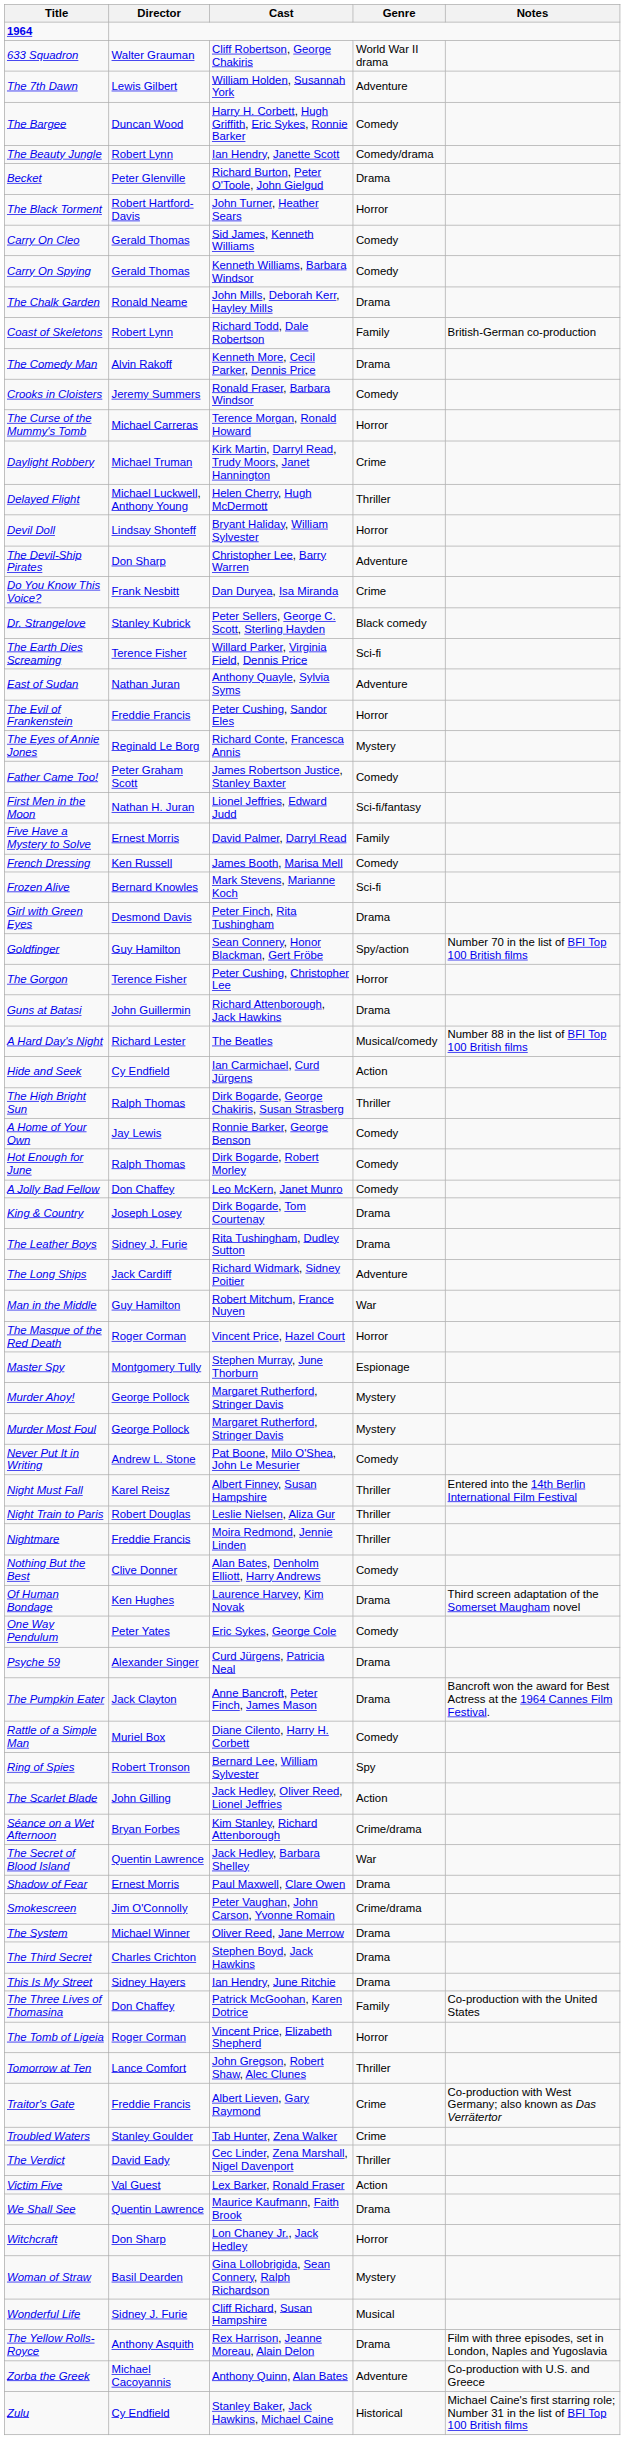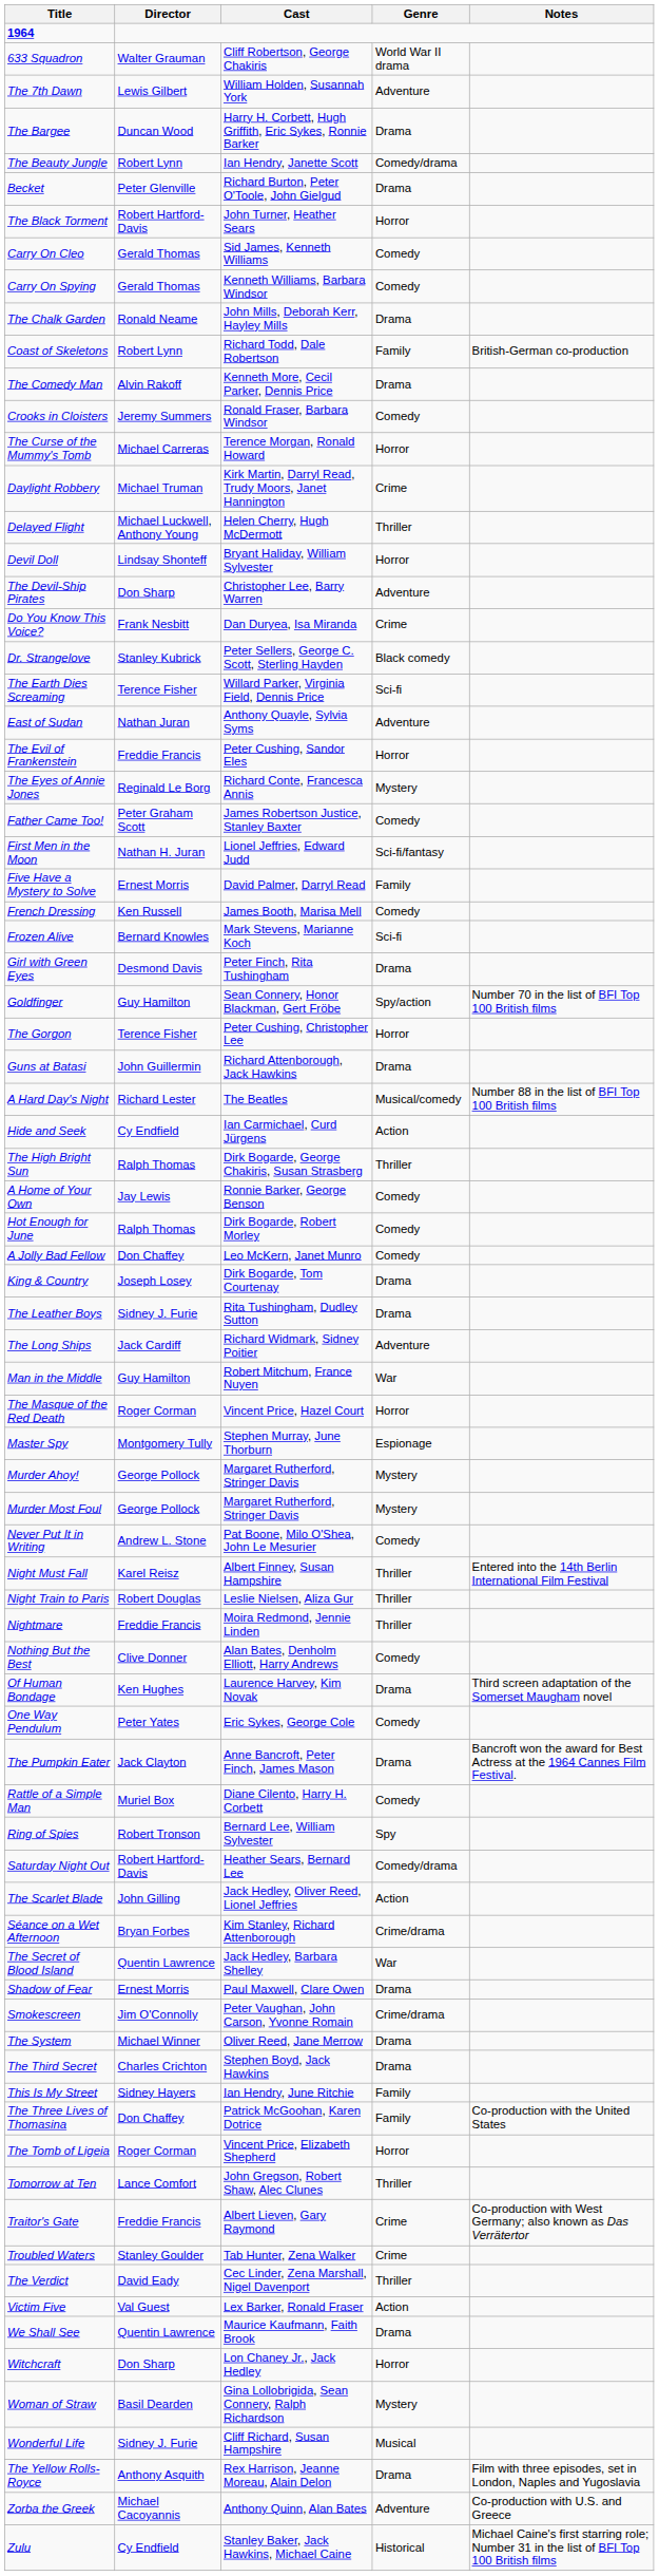 <table class="wikitable">
 <tr>
 <th>Title</th>
 <th>Director</th>
 <th>Cast</th>
 <th>Genre</th>
 <th>Notes</th>
 </tr>
 <tr>
 <td><strong><a href='#'>1964</a></strong></td>
 </tr>
 <tr>
 <td><em><a href='#'>633 Squadron</a></em></td>
 <td><a href='#'>Walter Grauman</a></td>
 <td><a href='#'>Cliff Robertson</a>, <a href='#'>George Chakiris</a></td>
 <td>World War II drama</td>
 <td></td>
 </tr>
 <tr>
 <td><em><a href='#'>The 7th Dawn</a></em></td>
 <td><a href='#'>Lewis Gilbert</a></td>
 <td><a href='#'>William Holden</a>, <a href='#'>Susannah York</a></td>
 <td>Adventure</td>
 <td></td>
 </tr>
 <tr>
 <td><em><a href='#'>The Bargee</a></em></td>
 <td><a href='#'>Duncan Wood</a></td>
 <td><a href='#'>Harry H. Corbett</a>, <a href='#'>Hugh Griffith</a>, <a href='#'>Eric Sykes</a>, <a href='#'>Ronnie Barker</a></td>
-<td>Comedy</td>
+<td>Drama</td>
 <td></td>
 </tr>
 <tr>
 <td><em><a href='#'>The Beauty Jungle</a></em></td>
 <td><a href='#'>Robert Lynn</a></td>
 <td><a href='#'>Ian Hendry</a>, <a href='#'>Janette Scott</a></td>
 <td>Comedy/drama</td>
 <td></td>
 </tr>
 <tr>
 <td><em><a href='#'>Becket</a></em></td>
 <td><a href='#'>Peter Glenville</a></td>
 <td><a href='#'>Richard Burton</a>, <a href='#'>Peter O'Toole</a>, <a href='#'>John Gielgud</a></td>
 <td>Drama</td>
 <td></td>
 </tr>
 <tr>
 <td><em><a href='#'>The Black Torment</a></em></td>
 <td><a href='#'>Robert Hartford-Davis</a></td>
 <td><a href='#'>John Turner</a>, <a href='#'>Heather Sears</a></td>
 <td>Horror</td>
 <td></td>
 </tr>
 <tr>
 <td><em><a href='#'>Carry On Cleo</a></em></td>
 <td><a href='#'>Gerald Thomas</a></td>
 <td><a href='#'>Sid James</a>, <a href='#'>Kenneth Williams</a></td>
 <td>Comedy</td>
 <td></td>
 </tr>
 <tr>
 <td><em><a href='#'>Carry On Spying</a></em></td>
 <td><a href='#'>Gerald Thomas</a></td>
 <td><a href='#'>Kenneth Williams</a>, <a href='#'>Barbara Windsor</a></td>
 <td>Comedy</td>
 <td></td>
 </tr>
 <tr>
 <td><em><a href='#'>The Chalk Garden</a></em></td>
 <td><a href='#'>Ronald Neame</a></td>
 <td><a href='#'>John Mills</a>, <a href='#'>Deborah Kerr</a>, <a href='#'>Hayley Mills</a></td>
 <td>Drama</td>
 <td></td>
 </tr>
 <tr>
 <td><em><a href='#'>Coast of Skeletons</a></em></td>
 <td><a href='#'>Robert Lynn</a></td>
 <td><a href='#'>Richard Todd</a>, <a href='#'>Dale Robertson</a></td>
 <td>Family</td>
 <td>British-German co-production</td>
 </tr>
 <tr>
 <td><em><a href='#'>The Comedy Man</a></em></td>
 <td><a href='#'>Alvin Rakoff</a></td>
 <td><a href='#'>Kenneth More</a>, <a href='#'>Cecil Parker</a>, <a href='#'>Dennis Price</a></td>
 <td>Drama</td>
 <td></td>
 </tr>
 <tr>
 <td><em><a href='#'>Crooks in Cloisters</a></em></td>
 <td><a href='#'>Jeremy Summers</a></td>
 <td><a href='#'>Ronald Fraser</a>, <a href='#'>Barbara Windsor</a></td>
 <td>Comedy</td>
 <td></td>
 </tr>
 <tr>
 <td><em><a href='#'>The Curse of the Mummy's Tomb</a></em></td>
 <td><a href='#'>Michael Carreras</a></td>
 <td><a href='#'>Terence Morgan</a>, <a href='#'>Ronald Howard</a></td>
 <td>Horror</td>
 <td></td>
 </tr>
 <tr>
 <td><em><a href='#'>Daylight Robbery</a></em></td>
 <td><a href='#'>Michael Truman</a></td>
 <td><a href='#'>Kirk Martin</a>, <a href='#'>Darryl Read</a>, <a href='#'>Trudy Moors</a>, <a href='#'>Janet Hannington</a></td>
 <td>Crime</td>
 <td></td>
 </tr>
 <tr>
 <td><em><a href='#'>Delayed Flight</a></em></td>
 <td><a href='#'>Michael Luckwell</a>, <a href='#'>Anthony Young</a></td>
 <td><a href='#'>Helen Cherry</a>, <a href='#'>Hugh McDermott</a></td>
 <td>Thriller</td>
 <td></td>
 </tr>
 <tr>
 <td><em><a href='#'>Devil Doll</a></em></td>
 <td><a href='#'>Lindsay Shonteff</a></td>
 <td><a href='#'>Bryant Haliday</a>, <a href='#'>William Sylvester</a></td>
 <td>Horror</td>
 <td></td>
 </tr>
 <tr>
 <td><em><a href='#'>The Devil-Ship Pirates</a></em></td>
 <td><a href='#'>Don Sharp</a></td>
 <td><a href='#'>Christopher Lee</a>, <a href='#'>Barry Warren</a></td>
 <td>Adventure</td>
 <td></td>
 </tr>
 <tr>
 <td><em><a href='#'>Do You Know This Voice?</a></em></td>
 <td><a href='#'>Frank Nesbitt</a></td>
 <td><a href='#'>Dan Duryea</a>, <a href='#'>Isa Miranda</a></td>
 <td>Crime</td>
 <td></td>
 </tr>
 <tr>
 <td><em><a href='#'>Dr. Strangelove</a></em></td>
 <td><a href='#'>Stanley Kubrick</a></td>
 <td><a href='#'>Peter Sellers</a>, <a href='#'>George C. Scott</a>, <a href='#'>Sterling Hayden</a></td>
 <td>Black comedy</td>
 <td></td>
 </tr>
 <tr>
 <td><em><a href='#'>The Earth Dies Screaming</a></em></td>
 <td><a href='#'>Terence Fisher</a></td>
 <td><a href='#'>Willard Parker</a>, <a href='#'>Virginia Field</a>, <a href='#'>Dennis Price</a></td>
 <td>Sci-fi</td>
 <td></td>
 </tr>
 <tr>
 <td><em><a href='#'>East of Sudan</a></em></td>
 <td><a href='#'>Nathan Juran</a></td>
 <td><a href='#'>Anthony Quayle</a>, <a href='#'>Sylvia Syms</a></td>
 <td>Adventure</td>
 <td></td>
 </tr>
 <tr>
 <td><em><a href='#'>The Evil of Frankenstein</a></em></td>
 <td><a href='#'>Freddie Francis</a></td>
 <td><a href='#'>Peter Cushing</a>, <a href='#'>Sandor Eles</a></td>
 <td>Horror</td>
 <td></td>
 </tr>
 <tr>
 <td><em><a href='#'>The Eyes of Annie Jones</a></em></td>
 <td><a href='#'>Reginald Le Borg</a></td>
 <td><a href='#'>Richard Conte</a>, <a href='#'>Francesca Annis</a></td>
 <td>Mystery</td>
 <td></td>
 </tr>
 <tr>
 <td><em><a href='#'>Father Came Too!</a></em></td>
 <td><a href='#'>Peter Graham Scott</a></td>
 <td><a href='#'>James Robertson Justice</a>, <a href='#'>Stanley Baxter</a></td>
 <td>Comedy</td>
 <td></td>
 </tr>
 <tr>
 <td><em><a href='#'>First Men in the Moon</a></em></td>
 <td><a href='#'>Nathan H. Juran</a></td>
 <td><a href='#'>Lionel Jeffries</a>, <a href='#'>Edward Judd</a></td>
 <td>Sci-fi/fantasy</td>
 <td></td>
 </tr>
 <tr>
 <td><em><a href='#'>Five Have a Mystery to Solve</a></em></td>
 <td><a href='#'>Ernest Morris</a></td>
 <td><a href='#'>David Palmer</a>, <a href='#'>Darryl Read</a></td>
 <td>Family</td>
 <td></td>
 </tr>
 <tr>
 <td><em><a href='#'>French Dressing</a></em></td>
 <td><a href='#'>Ken Russell</a></td>
 <td><a href='#'>James Booth</a>, <a href='#'>Marisa Mell</a></td>
 <td>Comedy</td>
 <td></td>
 </tr>
 <tr>
 <td><em><a href='#'>Frozen Alive</a></em></td>
 <td><a href='#'>Bernard Knowles</a></td>
 <td><a href='#'>Mark Stevens</a>, <a href='#'>Marianne Koch</a></td>
 <td>Sci-fi</td>
 <td></td>
 </tr>
 <tr>
 <td><em><a href='#'>Girl with Green Eyes</a></em></td>
 <td><a href='#'>Desmond Davis</a></td>
 <td><a href='#'>Peter Finch</a>, <a href='#'>Rita Tushingham</a></td>
 <td>Drama</td>
 <td></td>
 </tr>
 <tr>
 <td><em><a href='#'>Goldfinger</a></em></td>
 <td><a href='#'>Guy Hamilton</a></td>
 <td><a href='#'>Sean Connery</a>, <a href='#'>Honor Blackman</a>, <a href='#'>Gert Fröbe</a></td>
 <td>Spy/action</td>
 <td>Number 70 in the list of <a href='#'>BFI Top 100 British films</a></td>
 </tr>
 <tr>
 <td><em><a href='#'>The Gorgon</a></em></td>
 <td><a href='#'>Terence Fisher</a></td>
 <td><a href='#'>Peter Cushing</a>, <a href='#'>Christopher Lee</a></td>
 <td>Horror</td>
 <td></td>
 </tr>
 <tr>
 <td><em><a href='#'>Guns at Batasi</a></em></td>
 <td><a href='#'>John Guillermin</a></td>
 <td><a href='#'>Richard Attenborough</a>, <a href='#'>Jack Hawkins</a></td>
 <td>Drama</td>
 <td></td>
 </tr>
 <tr>
 <td><em><a href='#'>A Hard Day's Night</a></em></td>
 <td><a href='#'>Richard Lester</a></td>
 <td><a href='#'>The Beatles</a></td>
 <td>Musical/comedy</td>
 <td>Number 88 in the list of <a href='#'>BFI Top 100 British films</a></td>
 </tr>
 <tr>
 <td><em><a href='#'>Hide and Seek</a></em></td>
 <td><a href='#'>Cy Endfield</a></td>
 <td><a href='#'>Ian Carmichael</a>, <a href='#'>Curd Jürgens</a></td>
 <td>Action</td>
 <td></td>
 </tr>
 <tr>
 <td><em><a href='#'>The High Bright Sun</a></em></td>
 <td><a href='#'>Ralph Thomas</a></td>
 <td><a href='#'>Dirk Bogarde</a>, <a href='#'>George Chakiris</a>, <a href='#'>Susan Strasberg</a></td>
 <td>Thriller</td>
 <td></td>
 </tr>
 <tr>
 <td><em><a href='#'>A Home of Your Own</a></em></td>
 <td><a href='#'>Jay Lewis</a></td>
 <td><a href='#'>Ronnie Barker</a>, <a href='#'>George Benson</a></td>
 <td>Comedy</td>
 <td></td>
 </tr>
 <tr>
 <td><em><a href='#'>Hot Enough for June</a></em></td>
 <td><a href='#'>Ralph Thomas</a></td>
 <td><a href='#'>Dirk Bogarde</a>, <a href='#'>Robert Morley</a></td>
 <td>Comedy</td>
 <td></td>
 </tr>
 <tr>
 <td><em><a href='#'>A Jolly Bad Fellow</a></em></td>
 <td><a href='#'>Don Chaffey</a></td>
 <td><a href='#'>Leo McKern</a>, <a href='#'>Janet Munro</a></td>
 <td>Comedy</td>
 <td></td>
 </tr>
 <tr>
 <td><em><a href='#'>King & Country</a></em></td>
 <td><a href='#'>Joseph Losey</a></td>
 <td><a href='#'>Dirk Bogarde</a>, <a href='#'>Tom Courtenay</a></td>
 <td>Drama</td>
 <td></td>
 </tr>
 <tr>
 <td><em><a href='#'>The Leather Boys</a></em></td>
 <td><a href='#'>Sidney J. Furie</a></td>
 <td><a href='#'>Rita Tushingham</a>, <a href='#'>Dudley Sutton</a></td>
 <td>Drama</td>
 <td></td>
 </tr>
 <tr>
 <td><em><a href='#'>The Long Ships</a></em></td>
 <td><a href='#'>Jack Cardiff</a></td>
 <td><a href='#'>Richard Widmark</a>, <a href='#'>Sidney Poitier</a></td>
 <td>Adventure</td>
 <td></td>
 </tr>
 <tr>
 <td><em><a href='#'>Man in the Middle</a></em></td>
 <td><a href='#'>Guy Hamilton</a></td>
 <td><a href='#'>Robert Mitchum</a>, <a href='#'>France Nuyen</a></td>
 <td>War</td>
 <td></td>
 </tr>
 <tr>
 <td><em><a href='#'>The Masque of the Red Death</a></em></td>
 <td><a href='#'>Roger Corman</a></td>
 <td><a href='#'>Vincent Price</a>, <a href='#'>Hazel Court</a></td>
 <td>Horror</td>
 <td></td>
 </tr>
 <tr>
 <td><em><a href='#'>Master Spy</a></em></td>
 <td><a href='#'>Montgomery Tully</a></td>
 <td><a href='#'>Stephen Murray</a>, <a href='#'>June Thorburn</a></td>
 <td>Espionage</td>
 <td></td>
 </tr>
 <tr>
 <td><em><a href='#'>Murder Ahoy!</a></em></td>
 <td><a href='#'>George Pollock</a></td>
 <td><a href='#'>Margaret Rutherford</a>, <a href='#'>Stringer Davis</a></td>
 <td>Mystery</td>
 <td></td>
 </tr>
 <tr>
 <td><em><a href='#'>Murder Most Foul</a></em></td>
 <td><a href='#'>George Pollock</a></td>
 <td><a href='#'>Margaret Rutherford</a>, <a href='#'>Stringer Davis</a></td>
 <td>Mystery</td>
 <td></td>
 </tr>
 <tr>
 <td><em><a href='#'>Never Put It in Writing</a></em></td>
 <td><a href='#'>Andrew L. Stone</a></td>
 <td><a href='#'>Pat Boone</a>, <a href='#'>Milo O'Shea</a>, <a href='#'>John Le Mesurier</a></td>
 <td>Comedy</td>
 <td></td>
 </tr>
 <tr>
 <td><em><a href='#'>Night Must Fall</a></em></td>
 <td><a href='#'>Karel Reisz</a></td>
 <td><a href='#'>Albert Finney</a>, <a href='#'>Susan Hampshire</a></td>
 <td>Thriller</td>
 <td>Entered into the <a href='#'>14th Berlin International Film Festival</a></td>
 </tr>
 <tr>
 <td><em><a href='#'>Night Train to Paris</a></em></td>
 <td><a href='#'>Robert Douglas</a></td>
 <td><a href='#'>Leslie Nielsen</a>, <a href='#'>Aliza Gur</a></td>
 <td>Thriller</td>
 <td></td>
 </tr>
 <tr>
 <td><em><a href='#'>Nightmare</a></em></td>
 <td><a href='#'>Freddie Francis</a></td>
 <td><a href='#'>Moira Redmond</a>, <a href='#'>Jennie Linden</a></td>
 <td>Thriller</td>
 <td></td>
 </tr>
 <tr>
 <td><em><a href='#'>Nothing But the Best</a></em></td>
 <td><a href='#'>Clive Donner</a></td>
 <td><a href='#'>Alan Bates</a>, <a href='#'>Denholm Elliott</a>, <a href='#'>Harry Andrews</a></td>
 <td>Comedy</td>
 <td></td>
 </tr>
 <tr>
 <td><em><a href='#'>Of Human Bondage</a></em></td>
 <td><a href='#'>Ken Hughes</a></td>
 <td><a href='#'>Laurence Harvey</a>, <a href='#'>Kim Novak</a></td>
 <td>Drama</td>
 <td>Third screen adaptation of the <a href='#'>Somerset Maugham</a> novel</td>
 </tr>
 <tr>
 <td><em><a href='#'>One Way Pendulum</a></em></td>
 <td><a href='#'>Peter Yates</a></td>
 <td><a href='#'>Eric Sykes</a>, <a href='#'>George Cole</a></td>
 <td>Comedy</td>
 <td></td>
 </tr>
 <tr>
-<td><em><a href='#'>Psyche 59</a></em></td>
-<td><a href='#'>Alexander Singer</a></td>
-<td><a href='#'>Curd Jürgens</a>, <a href='#'>Patricia Neal</a></td>
-<td>Drama</td>
-<td></td>
-</tr>
-<tr>
 <td><em><a href='#'>The Pumpkin Eater</a></em></td>
 <td><a href='#'>Jack Clayton</a></td>
 <td><a href='#'>Anne Bancroft</a>, <a href='#'>Peter Finch</a>, <a href='#'>James Mason</a></td>
 <td>Drama</td>
 <td>Bancroft won the award for Best Actress at the <a href='#'>1964 Cannes Film Festival</a>.</td>
 </tr>
 <tr>
 <td><em><a href='#'>Rattle of a Simple Man</a></em></td>
 <td><a href='#'>Muriel Box</a></td>
 <td><a href='#'>Diane Cilento</a>, <a href='#'>Harry H. Corbett</a></td>
 <td>Comedy</td>
 <td></td>
 </tr>
 <tr>
 <td><em><a href='#'>Ring of Spies</a></em></td>
 <td><a href='#'>Robert Tronson</a></td>
 <td><a href='#'>Bernard Lee</a>, <a href='#'>William Sylvester</a></td>
 <td>Spy</td>
+<td></td>
+</tr>
+<tr>
+<td><em><a href='#'>Saturday Night Out</a></em></td>
+<td><a href='#'>Robert Hartford-Davis</a></td>
+<td><a href='#'>Heather Sears</a>, <a href='#'>Bernard Lee</a></td>
+<td>Comedy/drama</td>
 <td></td>
 </tr>
 <tr>
 <td><em><a href='#'>The Scarlet Blade</a></em></td>
 <td><a href='#'>John Gilling</a></td>
 <td><a href='#'>Jack Hedley</a>, <a href='#'>Oliver Reed</a>, <a href='#'>Lionel Jeffries</a></td>
 <td>Action</td>
 <td></td>
 </tr>
 <tr>
 <td><em><a href='#'>Séance on a Wet Afternoon</a></em></td>
 <td><a href='#'>Bryan Forbes</a></td>
 <td><a href='#'>Kim Stanley</a>, <a href='#'>Richard Attenborough</a></td>
 <td>Crime/drama</td>
 <td></td>
 </tr>
 <tr>
 <td><em><a href='#'>The Secret of Blood Island</a></em></td>
 <td><a href='#'>Quentin Lawrence</a></td>
 <td><a href='#'>Jack Hedley</a>, <a href='#'>Barbara Shelley</a></td>
 <td>War</td>
 <td></td>
 </tr>
 <tr>
 <td><em><a href='#'>Shadow of Fear</a></em></td>
 <td><a href='#'>Ernest Morris</a></td>
 <td><a href='#'>Paul Maxwell</a>, <a href='#'>Clare Owen</a></td>
 <td>Drama</td>
 <td></td>
 </tr>
 <tr>
 <td><em><a href='#'>Smokescreen</a></em></td>
 <td><a href='#'>Jim O'Connolly</a></td>
 <td><a href='#'>Peter Vaughan</a>, <a href='#'>John Carson</a>, <a href='#'>Yvonne Romain</a></td>
 <td>Crime/drama</td>
 <td></td>
 </tr>
 <tr>
 <td><em><a href='#'>The System</a></em></td>
 <td><a href='#'>Michael Winner</a></td>
 <td><a href='#'>Oliver Reed</a>, <a href='#'>Jane Merrow</a></td>
 <td>Drama</td>
 <td></td>
 </tr>
 <tr>
 <td><em><a href='#'>The Third Secret</a></em></td>
 <td><a href='#'>Charles Crichton</a></td>
 <td><a href='#'>Stephen Boyd</a>, <a href='#'>Jack Hawkins</a></td>
 <td>Drama</td>
 <td></td>
 </tr>
 <tr>
 <td><em><a href='#'>This Is My Street</a></em></td>
 <td><a href='#'>Sidney Hayers</a></td>
 <td><a href='#'>Ian Hendry</a>, <a href='#'>June Ritchie</a></td>
-<td>Drama</td>
+<td>Family</td>
 <td></td>
 </tr>
 <tr>
 <td><em><a href='#'>The Three Lives of Thomasina</a></em></td>
 <td><a href='#'>Don Chaffey</a></td>
 <td><a href='#'>Patrick McGoohan</a>, <a href='#'>Karen Dotrice</a></td>
 <td>Family</td>
 <td>Co-production with the United States</td>
 </tr>
 <tr>
 <td><em><a href='#'>The Tomb of Ligeia</a></em></td>
 <td><a href='#'>Roger Corman</a></td>
 <td><a href='#'>Vincent Price</a>, <a href='#'>Elizabeth Shepherd</a></td>
 <td>Horror</td>
 <td></td>
 </tr>
 <tr>
 <td><em><a href='#'>Tomorrow at Ten</a></em></td>
 <td><a href='#'>Lance Comfort</a></td>
 <td><a href='#'>John Gregson</a>, <a href='#'>Robert Shaw</a>, <a href='#'>Alec Clunes</a></td>
 <td>Thriller</td>
 <td></td>
 </tr>
 <tr>
 <td><em><a href='#'>Traitor's Gate</a></em></td>
 <td><a href='#'>Freddie Francis</a></td>
 <td><a href='#'>Albert Lieven</a>, <a href='#'>Gary Raymond</a></td>
 <td>Crime</td>
 <td>Co-production with West Germany; also known as <em>Das Verrätertor</em></td>
 </tr>
 <tr>
 <td><em><a href='#'>Troubled Waters</a></em></td>
 <td><a href='#'>Stanley Goulder</a></td>
 <td><a href='#'>Tab Hunter</a>, <a href='#'>Zena Walker</a></td>
 <td>Crime</td>
 <td></td>
 </tr>
 <tr>
 <td><em><a href='#'>The Verdict</a></em></td>
 <td><a href='#'>David Eady</a></td>
 <td><a href='#'>Cec Linder</a>, <a href='#'>Zena Marshall</a>, <a href='#'>Nigel Davenport</a></td>
 <td>Thriller</td>
 <td></td>
 </tr>
 <tr>
 <td><em><a href='#'>Victim Five</a></em></td>
 <td><a href='#'>Val Guest</a></td>
 <td><a href='#'>Lex Barker</a>, <a href='#'>Ronald Fraser</a></td>
 <td>Action</td>
 <td></td>
 </tr>
 <tr>
 <td><em><a href='#'>We Shall See</a></em></td>
 <td><a href='#'>Quentin Lawrence</a></td>
 <td><a href='#'>Maurice Kaufmann</a>, <a href='#'>Faith Brook</a></td>
 <td>Drama</td>
 <td></td>
 </tr>
 <tr>
 <td><em><a href='#'>Witchcraft</a></em></td>
 <td><a href='#'>Don Sharp</a></td>
 <td><a href='#'>Lon Chaney Jr.</a>, <a href='#'>Jack Hedley</a></td>
 <td>Horror</td>
 <td></td>
 </tr>
 <tr>
 <td><em><a href='#'>Woman of Straw</a></em></td>
 <td><a href='#'>Basil Dearden</a></td>
 <td><a href='#'>Gina Lollobrigida</a>, <a href='#'>Sean Connery</a>, <a href='#'>Ralph Richardson</a></td>
 <td>Mystery</td>
 <td></td>
 </tr>
 <tr>
 <td><em><a href='#'>Wonderful Life</a></em></td>
 <td><a href='#'>Sidney J. Furie</a></td>
 <td><a href='#'>Cliff Richard</a>, <a href='#'>Susan Hampshire</a></td>
 <td>Musical</td>
 <td></td>
 </tr>
 <tr>
 <td><em><a href='#'>The Yellow Rolls-Royce</a></em></td>
 <td><a href='#'>Anthony Asquith</a></td>
 <td><a href='#'>Rex Harrison</a>, <a href='#'>Jeanne Moreau</a>, <a href='#'>Alain Delon</a></td>
 <td>Drama</td>
 <td>Film with three episodes, set in London, Naples and Yugoslavia</td>
 </tr>
 <tr>
 <td><em><a href='#'>Zorba the Greek</a></em></td>
 <td><a href='#'>Michael Cacoyannis</a></td>
 <td><a href='#'>Anthony Quinn</a>, <a href='#'>Alan Bates</a></td>
 <td>Adventure</td>
 <td>Co-production with U.S. and Greece</td>
 </tr>
 <tr>
 <td><em><a href='#'>Zulu</a></em></td>
 <td><a href='#'>Cy Endfield</a></td>
 <td><a href='#'>Stanley Baker</a>, <a href='#'>Jack Hawkins</a>, <a href='#'>Michael Caine</a></td>
 <td>Historical</td>
 <td>Michael Caine's first starring role; Number 31 in the list of <a href='#'>BFI Top 100 British films</a></td>
 </tr>
 </table>
